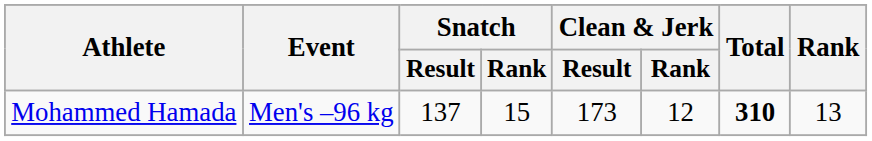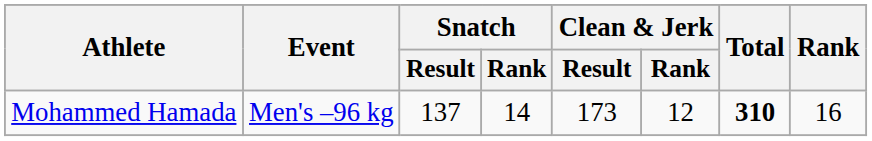 <table class="wikitable" style="font-size:90%">
 <tr>
 <th rowspan="2">Athlete</th>
 <th rowspan="2">Event</th>
 <th colspan="2">Snatch</th>
 <th colspan="2">Clean & Jerk</th>
 <th rowspan="2">Total</th>
 <th rowspan="2">Rank</th>
 </tr>
 <tr style="font-size:95%">
 <th>Result</th>
 <th>Rank</th>
 <th>Result</th>
 <th>Rank</th>
 </tr>
 <tr align=center>
 <td align=left><a href='#'>Mohammed Hamada</a></td>
 <td align=left><a href='#'>Men's –96 kg</a></td>
 <td>137</td>
-<td>15</td>
+<td>14</td>
 <td>173</td>
 <td>12</td>
 <td><strong>310</strong></td>
-<td>13</td>
+<td>16</td>
 </tr>
 </table>
